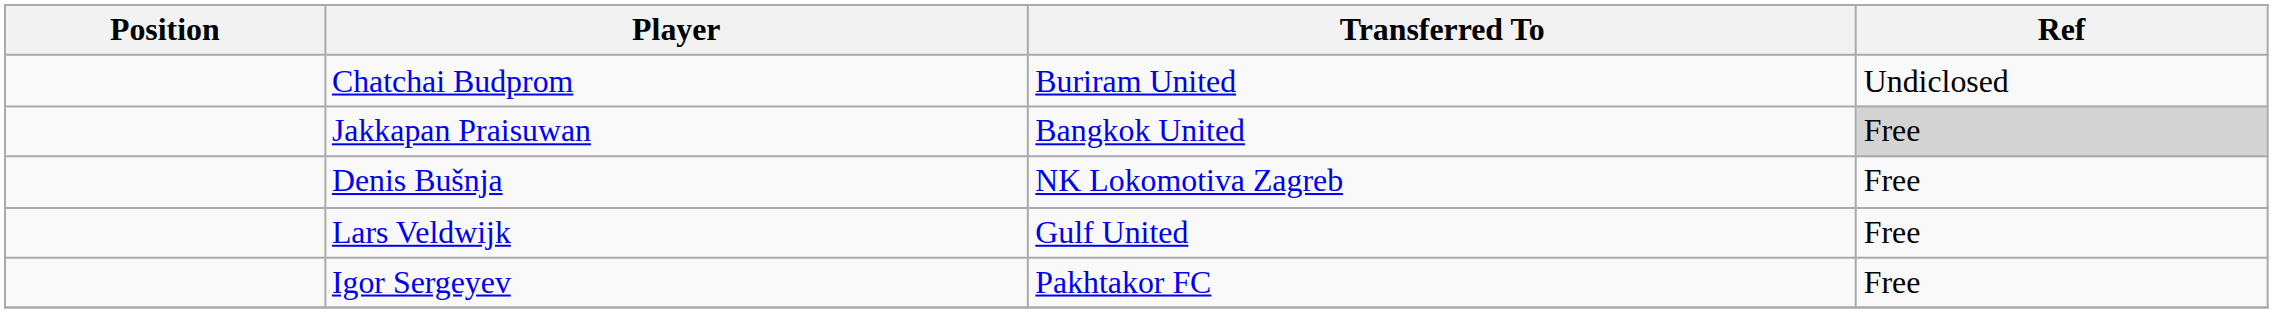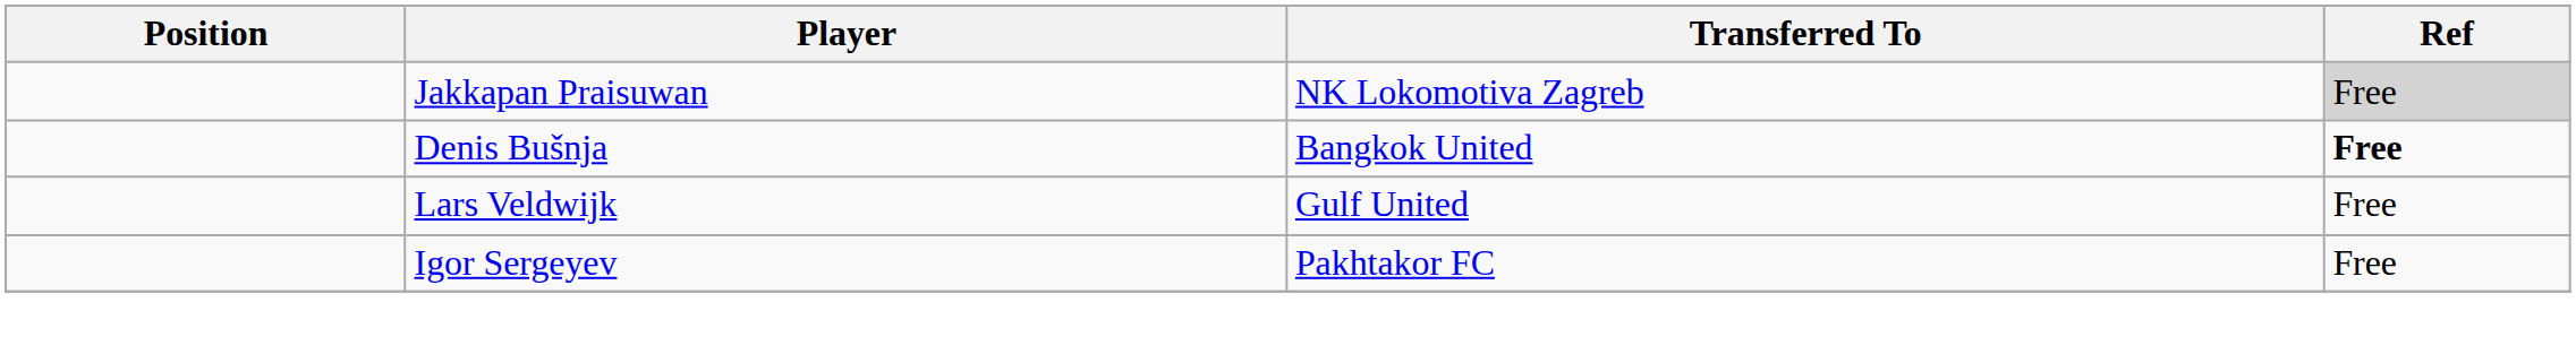 <table class="wikitable sortable" style="width:90%; text-align:center; font-size:100%; text-align:left;">
 <tr>
 <th>Position</th>
 <th>Player</th>
 <th>Transferred To</th>
 <th>Ref</th>
 </tr>
 <tr>
 <td></td>
-<td> <a href='#'>Chatchai Budprom</a></td>
-<td> <a href='#'>Buriram United</a></td>
-<td>Undiclosed</td>
-</tr>
-<tr>
-<td></td>
 <td> <a href='#'>Jakkapan Praisuwan</a></td>
-<td> <a href='#'>Bangkok United</a></td>
+<td> <a href='#'>NK Lokomotiva Zagreb</a></td>
 <td style="background: lightgrey;">Free</td>
 </tr>
 <tr>
 <td></td>
 <td> <a href='#'>Denis Bušnja</a></td>
-<td> <a href='#'>NK Lokomotiva Zagreb</a></td>
-<td>Free </td>
+<td> <a href='#'>Bangkok United</a></td>
+<td><strong>Free </strong></td>
 </tr>
 <tr>
 <td></td>
 <td> <a href='#'>Lars Veldwijk</a></td>
 <td> <a href='#'>Gulf United</a></td>
 <td>Free</td>
 </tr>
 <tr>
 <td></td>
 <td> <a href='#'>Igor Sergeyev</a></td>
 <td> <a href='#'>Pakhtakor FC</a></td>
 <td>Free</td>
 </tr>
 <tr>
 </tr>
 </table>
